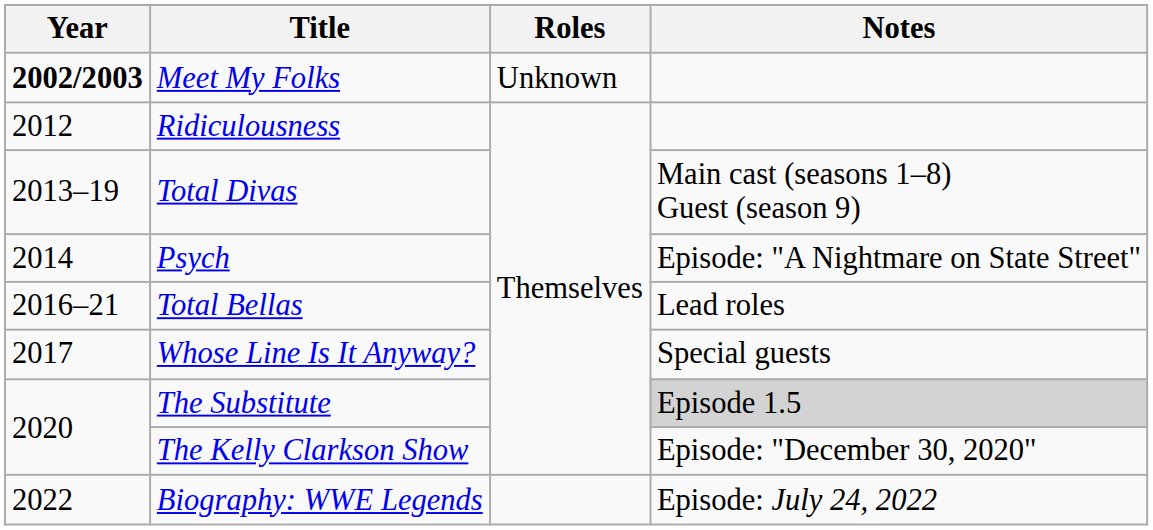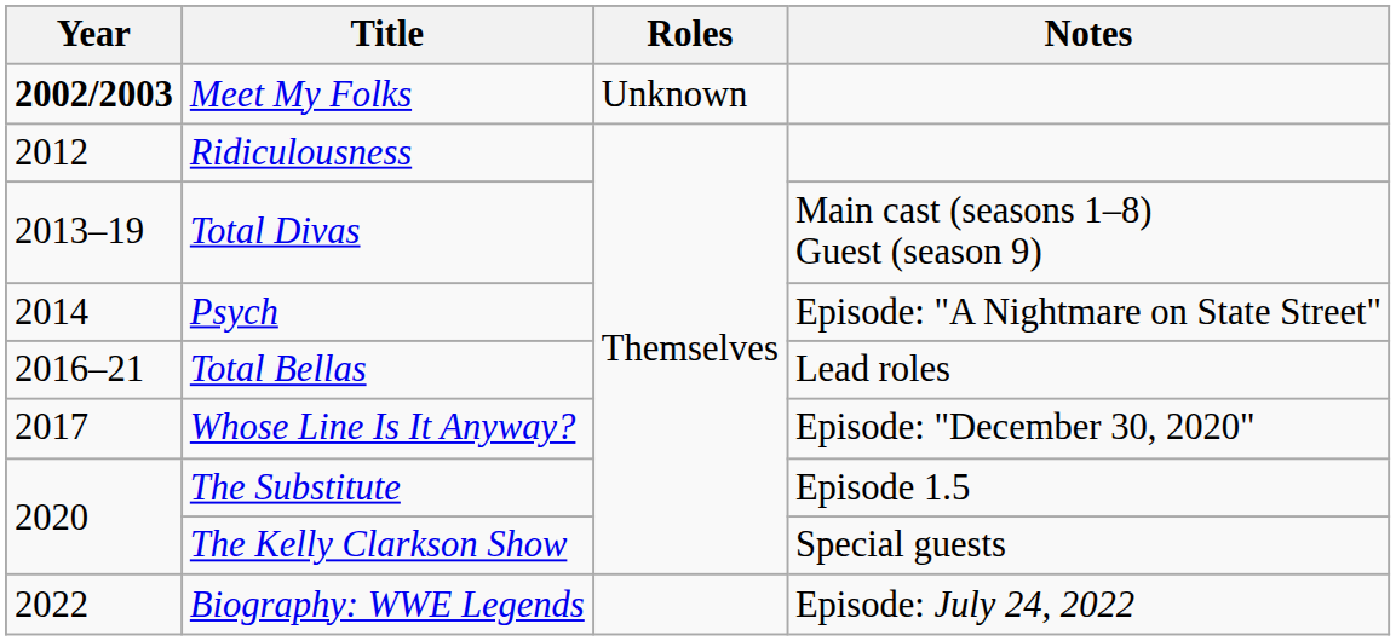 <table class="wikitable sortable">
 <tr>
 <th>Year</th>
 <th>Title</th>
 <th>Roles</th>
 <th>Notes</th>
 </tr>
 <tr>
 <td><strong>2002/2003</strong></td>
 <td><em><a href='#'>Meet My Folks</a></em></td>
 <td>Unknown</td>
 <td></td>
 </tr>
 <tr>
 <td>2012</td>
 <td><em><a href='#'>Ridiculousness</a></em></td>
 <td rowspan="7">Themselves</td>
 <td></td>
 </tr>
 <tr>
 <td>2013–19</td>
 <td><em><a href='#'>Total Divas</a></em></td>
 <td>Main cast (seasons 1–8)<br>Guest (season 9)</td>
 </tr>
 <tr>
 <td>2014</td>
 <td><em><a href='#'>Psych</a></em></td>
 <td>Episode: "A Nightmare on State Street"</td>
 </tr>
 <tr>
 <td>2016–21</td>
 <td><em><a href='#'>Total Bellas</a></em></td>
 <td>Lead roles</td>
 </tr>
 <tr>
 <td>2017</td>
 <td><em><a href='#'>Whose Line Is It Anyway?</a></em></td>
-<td>Special guests</td>
+<td>Episode: "December 30, 2020"</td>
 </tr>
 <tr>
 <td rowspan="2">2020</td>
 <td><em><a href='#'>The Substitute</a></em></td>
-<td style="background: lightgrey;">Episode 1.5</td>
+<td>Episode 1.5</td>
 </tr>
 <tr>
 <td><em><a href='#'>The Kelly Clarkson Show</a></em></td>
-<td>Episode: "December 30, 2020"</td>
+<td>Special guests</td>
 </tr>
 <tr>
 <td>2022</td>
 <td><em><a href='#'>Biography: WWE Legends</a></em></td>
 <td></td>
 <td>Episode: <em>July 24, 2022</em></td>
 </tr>
 </table>
